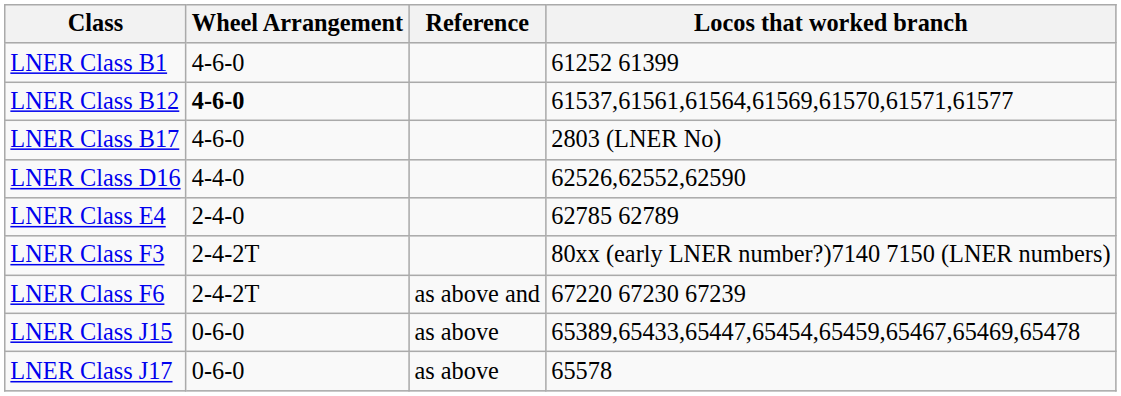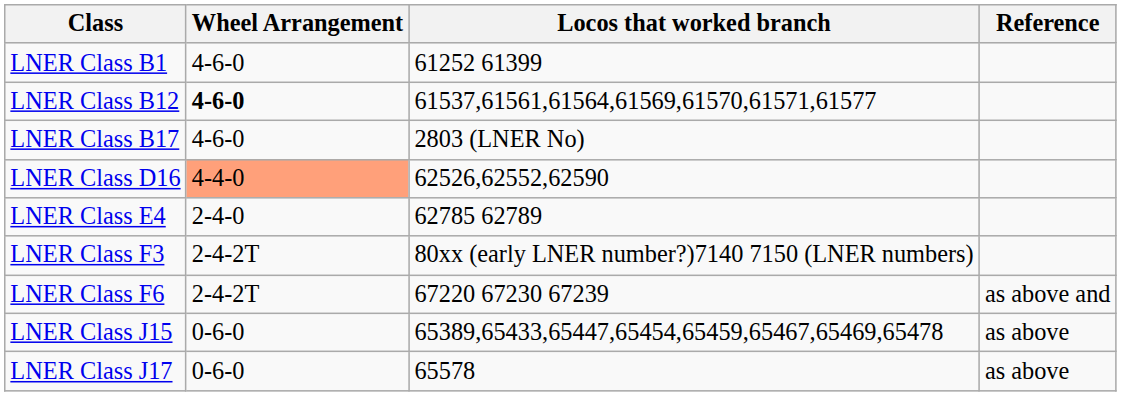 <table class="wikitable">
 <tr>
 <th>Class</th>
 <th>Wheel Arrangement</th>
+<th>Locos that worked branch</th>
 <th>Reference</th>
-<th>Locos that worked branch</th>
 </tr>
 <tr>
 <td><a href='#'>LNER Class B1</a></td>
 <td>4-6-0</td>
+<td>61252 61399</td>
 <td></td>
-<td>61252 61399</td>
 </tr>
 <tr>
 <td><a href='#'>LNER Class B12</a></td>
 <td><strong>4-6-0</strong></td>
+<td>61537,61561,61564,61569,61570,61571,61577</td>
 <td></td>
-<td>61537,61561,61564,61569,61570,61571,61577</td>
 </tr>
 <tr>
 <td><a href='#'>LNER Class B17</a></td>
 <td>4-6-0</td>
+<td>2803 (LNER No)</td>
 <td></td>
-<td>2803 (LNER No)</td>
 </tr>
 <tr>
 <td><a href='#'>LNER Class D16</a></td>
-<td>4-4-0</td>
+<td style="background: lightsalmon;">4-4-0</td>
+<td>62526,62552,62590</td>
 <td></td>
-<td>62526,62552,62590</td>
 </tr>
 <tr>
 <td><a href='#'>LNER Class E4</a></td>
 <td>2-4-0</td>
+<td>62785 62789</td>
 <td></td>
-<td>62785 62789</td>
 </tr>
 <tr>
 <td><a href='#'>LNER Class F3</a></td>
 <td>2-4-2T</td>
+<td>80xx (early LNER number?)7140 7150 (LNER numbers)</td>
 <td></td>
-<td>80xx (early LNER number?)7140 7150 (LNER numbers)</td>
 </tr>
 <tr>
 <td><a href='#'>LNER Class F6</a></td>
 <td>2-4-2T</td>
+<td>67220 67230 67239</td>
 <td>as above and </td>
-<td>67220 67230 67239</td>
 </tr>
 <tr>
 <td><a href='#'>LNER Class J15</a></td>
 <td>0-6-0</td>
+<td>65389,65433,65447,65454,65459,65467,65469,65478</td>
 <td>as above</td>
-<td>65389,65433,65447,65454,65459,65467,65469,65478</td>
 </tr>
 <tr>
 <td><a href='#'>LNER Class J17</a></td>
 <td>0-6-0</td>
+<td>65578</td>
 <td>as above</td>
-<td>65578</td>
 </tr>
 </table>
